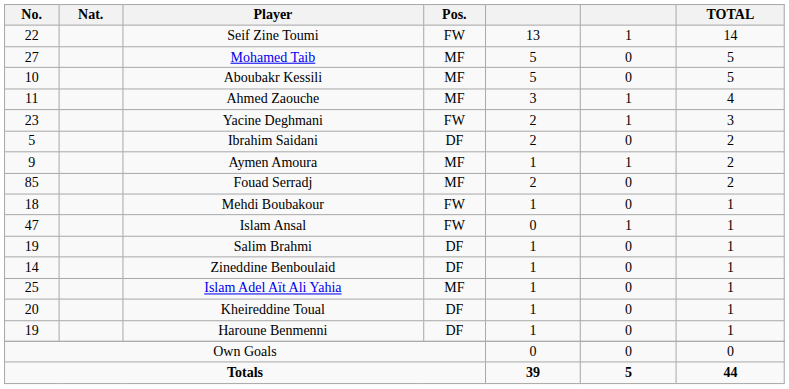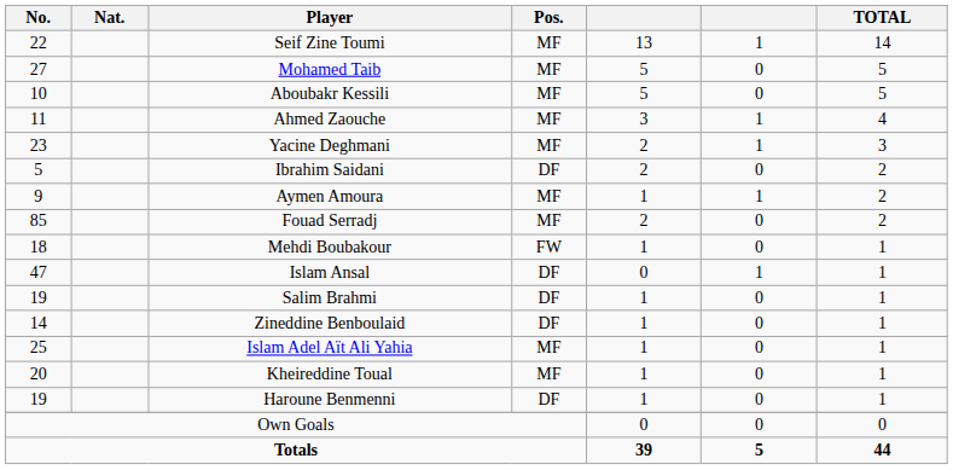 <table class="wikitable sortable alternance"  style="font-size:85%; text-align:center; line-height:14px; width:60%;">
 <tr>
 <th width=10>No.</th>
 <th width=10>Nat.</th>
 <th width=140>Player</th>
 <th width=10>Pos.</th>
 <th width=40></th>
 <th width=40></th>
 <th width=10>TOTAL</th>
 </tr>
 <tr>
 <td>22</td>
 <td></td>
 <td>Seif Zine Toumi</td>
-<td>FW</td>
+<td>MF</td>
 <td>13</td>
 <td>1</td>
 <td>14</td>
 </tr>
 <tr>
 <td>27</td>
 <td></td>
 <td><a href='#'>Mohamed Taib</a></td>
 <td>MF</td>
 <td>5</td>
 <td>0</td>
 <td>5</td>
 </tr>
 <tr>
 <td>10</td>
 <td></td>
 <td>Aboubakr Kessili</td>
 <td>MF</td>
 <td>5</td>
 <td>0</td>
 <td>5</td>
 </tr>
 <tr>
 <td>11</td>
 <td></td>
 <td>Ahmed Zaouche</td>
 <td>MF</td>
 <td>3</td>
 <td>1</td>
 <td>4</td>
 </tr>
 <tr>
 <td>23</td>
 <td></td>
 <td>Yacine Deghmani</td>
-<td>FW</td>
+<td>MF</td>
 <td>2</td>
 <td>1</td>
 <td>3</td>
 </tr>
 <tr>
 <td>5</td>
 <td></td>
 <td>Ibrahim Saidani</td>
 <td>DF</td>
 <td>2</td>
 <td>0</td>
 <td>2</td>
 </tr>
 <tr>
 <td>9</td>
 <td></td>
 <td>Aymen Amoura</td>
 <td>MF</td>
 <td>1</td>
 <td>1</td>
 <td>2</td>
 </tr>
 <tr>
 <td>85</td>
 <td></td>
 <td>Fouad Serradj</td>
 <td>MF</td>
 <td>2</td>
 <td>0</td>
 <td>2</td>
 </tr>
 <tr>
 <td>18</td>
 <td></td>
 <td>Mehdi Boubakour</td>
 <td>FW</td>
 <td>1</td>
 <td>0</td>
 <td>1</td>
 </tr>
 <tr>
 <td>47</td>
 <td></td>
 <td>Islam Ansal</td>
-<td>FW</td>
+<td>DF</td>
 <td>0</td>
 <td>1</td>
 <td>1</td>
 </tr>
 <tr>
 <td>19</td>
 <td></td>
 <td>Salim Brahmi</td>
 <td>DF</td>
 <td>1</td>
 <td>0</td>
 <td>1</td>
 </tr>
 <tr>
 <td>14</td>
 <td></td>
 <td>Zineddine Benboulaid</td>
 <td>DF</td>
 <td>1</td>
 <td>0</td>
 <td>1</td>
 </tr>
 <tr>
 <td>25</td>
 <td></td>
 <td><a href='#'>Islam Adel Aït Ali Yahia</a></td>
 <td>MF</td>
 <td>1</td>
 <td>0</td>
 <td>1</td>
 </tr>
 <tr>
 <td>20</td>
 <td></td>
 <td>Kheireddine Toual</td>
-<td>DF</td>
+<td>MF</td>
 <td>1</td>
 <td>0</td>
 <td>1</td>
 </tr>
 <tr>
 <td>19</td>
 <td></td>
 <td>Haroune Benmenni</td>
 <td>DF</td>
 <td>1</td>
 <td>0</td>
 <td>1</td>
 </tr>
 <tr>
 </tr>
 <tr class="sortbottom">
 <td colspan="4">Own Goals</td>
 <td>0</td>
 <td>0</td>
 <td>0</td>
 </tr>
 <tr class="sortbottom">
 <td colspan="4"><strong>Totals</strong></td>
 <td><strong>39</strong></td>
 <td><strong>5</strong></td>
 <td><strong>44</strong></td>
 </tr>
 </table>
